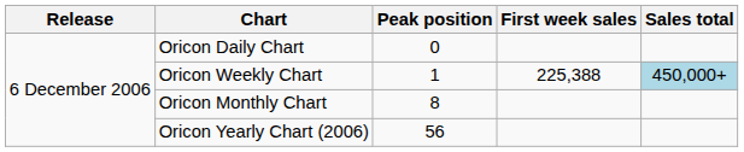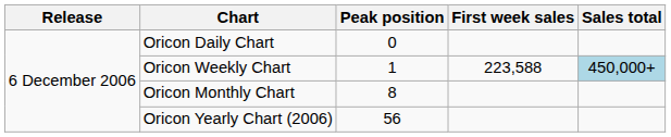 <table class="wikitable">
 <tr>
 <th>Release</th>
 <th>Chart</th>
 <th>Peak position</th>
 <th>First week sales</th>
 <th>Sales total</th>
 </tr>
 <tr>
 <td rowspan="4">6 December 2006</td>
 <td>Oricon Daily Chart</td>
 <td align="center">0</td>
 <td></td>
 <td></td>
 </tr>
 <tr>
 <td>Oricon Weekly Chart</td>
 <td align="center">1</td>
-<td align="center">225,388</td>
+<td align="center">223,588</td>
 <td align="center" style="background: lightblue;">450,000+</td>
 </tr>
 <tr>
 <td>Oricon Monthly Chart</td>
 <td align="center">8</td>
 <td></td>
 <td></td>
 </tr>
 <tr>
 <td>Oricon Yearly Chart (2006)</td>
 <td align="center">56</td>
 <td></td>
 <td></td>
 </tr>
 </table>
